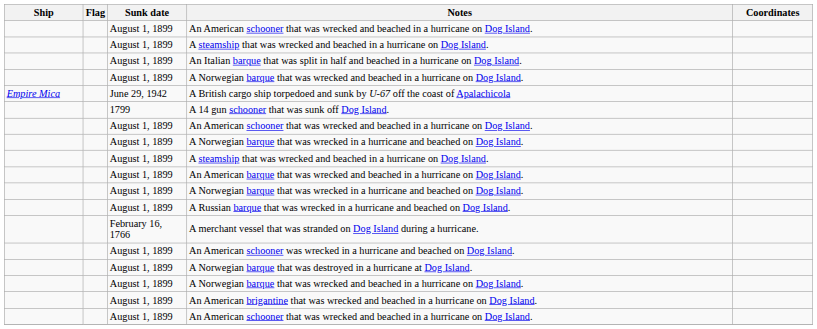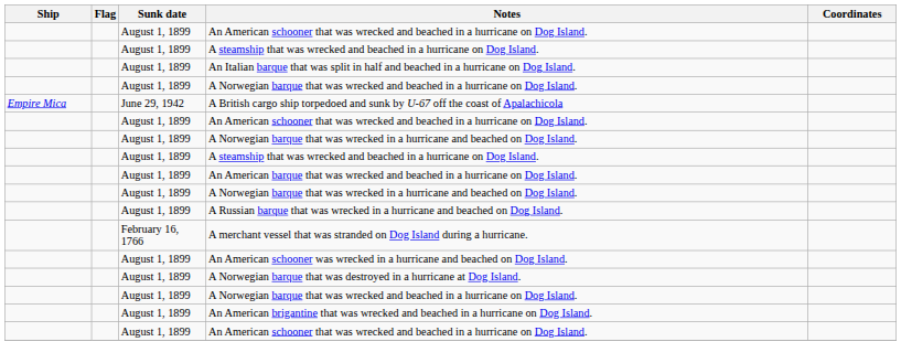 <table class=wikitable | style = "width:100%">
 <tr>
 <th style="width:10%">Ship</th>
 <th>Flag</th>
 <th style="width:10%">Sunk date</th>
 <th style="width:70%">Notes</th>
 <th style="width:10%">Coordinates</th>
 </tr>
 <tr>
 <td></td>
 <td></td>
 <td>August 1, 1899</td>
 <td>An American <a href='#'>schooner</a> that was wrecked and beached in a hurricane on <a href='#'>Dog Island</a>.</td>
 <td></td>
 </tr>
 <tr>
 <td></td>
 <td></td>
 <td>August 1, 1899</td>
 <td>A <a href='#'>steamship</a> that was wrecked and beached in a hurricane on <a href='#'>Dog Island</a>.</td>
 <td></td>
 </tr>
 <tr>
 <td></td>
 <td></td>
 <td>August 1, 1899</td>
 <td>An Italian <a href='#'>barque</a> that was split in half and beached in a hurricane on <a href='#'>Dog Island</a>.</td>
 <td></td>
 </tr>
 <tr>
 <td></td>
 <td></td>
 <td>August 1, 1899</td>
 <td>A Norwegian <a href='#'>barque</a> that was wrecked and beached in a hurricane on <a href='#'>Dog Island</a>.</td>
 <td></td>
 </tr>
 <tr>
 <td><em><a href='#'>Empire Mica</a></em></td>
 <td></td>
 <td>June 29, 1942</td>
 <td>A British cargo ship torpedoed and sunk by <em>U-67</em> off the coast of <a href='#'>Apalachicola</a></td>
-<td></td>
-</tr>
-<tr>
-<td></td>
-<td></td>
-<td>1799</td>
-<td>A 14 gun <a href='#'>schooner</a> that was sunk off <a href='#'>Dog Island</a>.</td>
 <td></td>
 </tr>
 <tr>
 <td></td>
 <td></td>
 <td>August 1, 1899</td>
 <td>An American <a href='#'>schooner</a> that was wrecked and beached in a hurricane on <a href='#'>Dog Island</a>.</td>
 <td></td>
 </tr>
 <tr>
 <td></td>
 <td></td>
 <td>August 1, 1899</td>
 <td>A Norwegian <a href='#'>barque</a> that was wrecked in a hurricane and beached on <a href='#'>Dog Island</a>.</td>
 <td></td>
 </tr>
 <tr>
 <td></td>
 <td></td>
 <td>August 1, 1899</td>
 <td>A <a href='#'>steamship</a> that was wrecked and beached in a hurricane on <a href='#'>Dog Island</a>.</td>
 <td></td>
 </tr>
 <tr>
 <td></td>
 <td></td>
 <td>August 1, 1899</td>
 <td>An American <a href='#'>barque</a> that was wrecked and beached in a hurricane on <a href='#'>Dog Island</a>.</td>
 <td></td>
 </tr>
 <tr>
 <td></td>
 <td></td>
 <td>August 1, 1899</td>
 <td>A Norwegian <a href='#'>barque</a> that was wrecked in a hurricane and beached on <a href='#'>Dog Island</a>.</td>
 <td></td>
 </tr>
 <tr>
 <td></td>
 <td></td>
 <td>August 1, 1899</td>
 <td>A Russian <a href='#'>barque</a> that was wrecked in a hurricane and beached on <a href='#'>Dog Island</a>.</td>
 <td></td>
 </tr>
 <tr>
 <td></td>
 <td></td>
 <td>February 16, 1766</td>
 <td>A merchant vessel that was stranded on <a href='#'>Dog Island</a> during a hurricane.</td>
 <td></td>
 </tr>
 <tr>
 <td></td>
 <td></td>
 <td>August 1, 1899</td>
 <td>An American <a href='#'>schooner</a> was wrecked in a hurricane and beached on <a href='#'>Dog Island</a>.</td>
 <td></td>
 </tr>
 <tr>
 <td></td>
 <td></td>
 <td>August 1, 1899</td>
 <td>A Norwegian <a href='#'>barque</a> that was destroyed in a hurricane at <a href='#'>Dog Island</a>.</td>
 <td></td>
 </tr>
 <tr>
 <td></td>
 <td></td>
 <td>August 1, 1899</td>
 <td>A Norwegian <a href='#'>barque</a> that was wrecked and beached in a hurricane on <a href='#'>Dog Island</a>.</td>
 <td></td>
 </tr>
 <tr>
 <td></td>
 <td></td>
 <td>August 1, 1899</td>
 <td>An American <a href='#'>brigantine</a> that was wrecked and beached in a hurricane on <a href='#'>Dog Island</a>.</td>
 <td></td>
 </tr>
 <tr>
 <td></td>
 <td></td>
 <td>August 1, 1899</td>
 <td>An American <a href='#'>schooner</a> that was wrecked and beached in a hurricane on <a href='#'>Dog Island</a>.</td>
 <td></td>
 </tr>
 <tr>
 </tr>
 </table>
